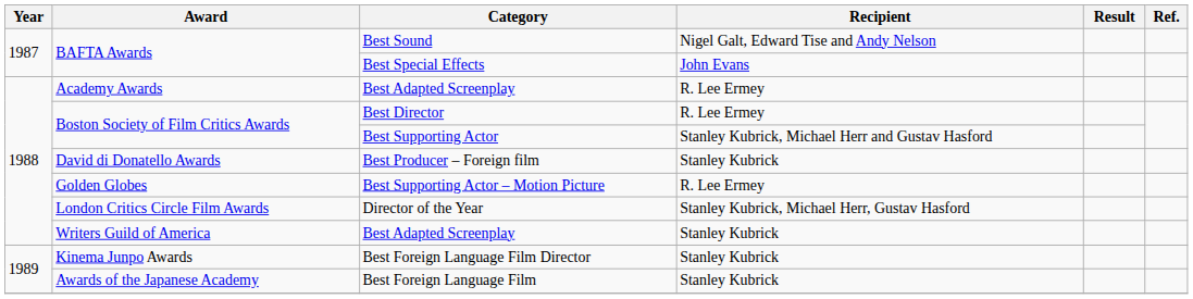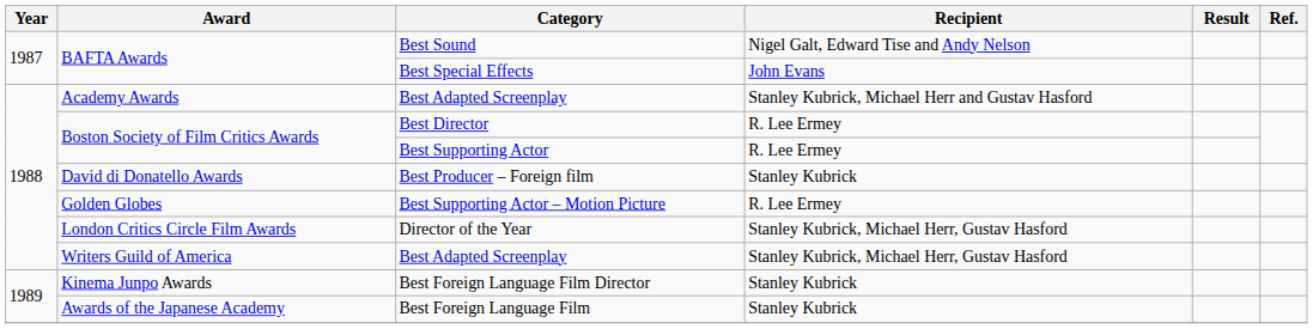 <table class="wikitable" style="width:99%;">
 <tr>
 <th>Year</th>
 <th>Award</th>
 <th>Category</th>
 <th>Recipient</th>
 <th>Result</th>
 <th>Ref.</th>
 </tr>
 <tr>
 <td rowspan="2">1987</td>
 <td rowspan="2"><a href='#'>BAFTA Awards</a></td>
 <td><a href='#'>Best Sound</a></td>
 <td>Nigel Galt, Edward Tise and <a href='#'>Andy Nelson</a></td>
 <td></td>
 <td style="text-align:center;"></td>
 </tr>
 <tr>
 <td><a href='#'>Best Special Effects</a></td>
 <td><a href='#'>John Evans</a></td>
 <td></td>
 <td style="text-align:center;"></td>
 </tr>
 <tr>
 <td rowspan="7">1988</td>
 <td rowspan="1"><a href='#'>Academy Awards</a></td>
 <td><a href='#'>Best Adapted Screenplay</a></td>
-<td>R. Lee Ermey</td>
+<td>Stanley Kubrick, Michael Herr and Gustav Hasford</td>
 <td></td>
 <td style="text-align:center;"></td>
 </tr>
 <tr>
 <td rowspan="2"><a href='#'>Boston Society of Film Critics Awards</a></td>
 <td><a href='#'>Best Director</a></td>
 <td>R. Lee Ermey</td>
 <td></td>
 <td rowspan="2" style="text-align:center;"></td>
 </tr>
 <tr>
 <td><a href='#'>Best Supporting Actor</a></td>
-<td>Stanley Kubrick, Michael Herr and Gustav Hasford</td>
+<td>R. Lee Ermey</td>
 <td></td>
 </tr>
 <tr>
 <td rowspan="1"><a href='#'>David di Donatello Awards</a></td>
 <td><a href='#'>Best Producer</a> – Foreign film</td>
 <td>Stanley Kubrick</td>
 <td></td>
 <td style="text-align:center;"></td>
 </tr>
 <tr>
 <td rowspan="1"><a href='#'>Golden Globes</a></td>
 <td><a href='#'>Best Supporting Actor – Motion Picture</a></td>
 <td>R. Lee Ermey</td>
 <td></td>
 <td style="text-align:center;"></td>
 </tr>
 <tr>
 <td rowspan="1"><a href='#'>London Critics Circle Film Awards</a></td>
 <td>Director of the Year</td>
 <td>Stanley Kubrick, Michael Herr, Gustav Hasford</td>
 <td></td>
 <td style="text-align:center;"></td>
 </tr>
 <tr>
 <td rowspan="1"><a href='#'>Writers Guild of America</a></td>
 <td><a href='#'>Best Adapted Screenplay</a></td>
-<td>Stanley Kubrick</td>
+<td>Stanley Kubrick, Michael Herr, Gustav Hasford</td>
 <td></td>
 <td style="text-align:center;"></td>
 </tr>
 <tr>
 <td rowspan="2">1989</td>
 <td rowspan="1"><a href='#'>Kinema Junpo</a> Awards</td>
 <td>Best Foreign Language Film Director</td>
 <td>Stanley Kubrick</td>
 <td></td>
 <td style="text-align:center;"></td>
 </tr>
 <tr>
 <td rowspan="1"><a href='#'>Awards of the Japanese Academy</a></td>
 <td>Best Foreign Language Film</td>
 <td>Stanley Kubrick</td>
 <td></td>
 <td style="text-align:center;"></td>
 </tr>
 <tr>
 </tr>
 </table>
